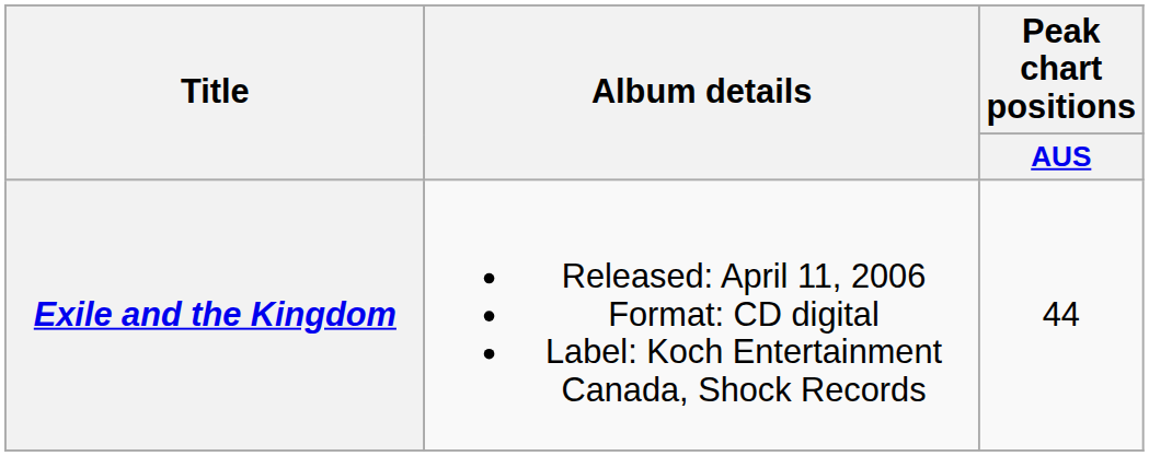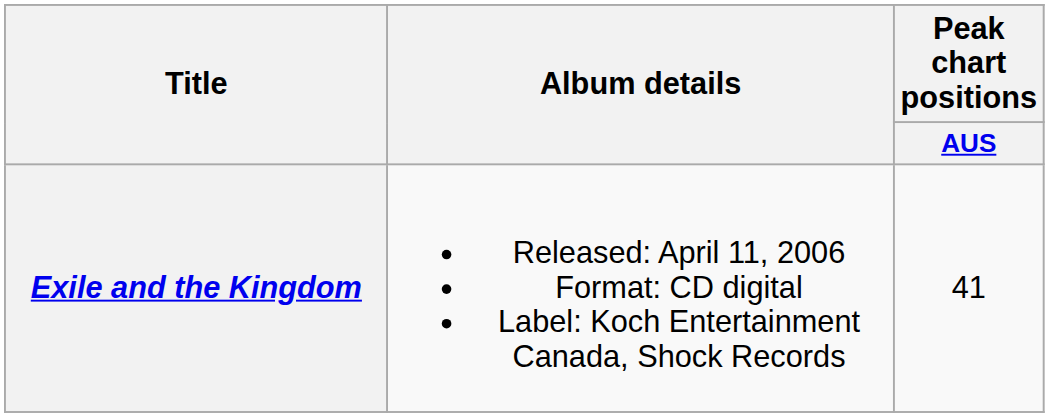 <table class="wikitable plainrowheaders" style="text-align:center;" border="1">
 <tr>
 <th scope="col" rowspan="2" style="width:12em;">Title</th>
 <th scope="col" rowspan="2" style="width:16em;">Album details</th>
 <th scope="col" colspan="1">Peak chart<br>positions</th>
 </tr>
 <tr>
 <th scope="col" style="width:3em; font-size:85%"><a href='#'>AUS</a><br></th>
 </tr>
 <tr>
 <th scope="row"><em><a href='#'>Exile and the Kingdom</a></em></th>
 <td><br><ul><li>Released: April 11, 2006</li><li>Format: CD digital</li><li>Label: Koch Entertainment Canada, Shock Records</li></ul></td>
-<td>44</td>
+<td>41</td>
 </tr>
 </table>
